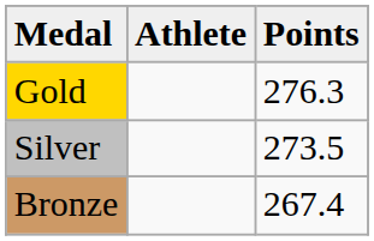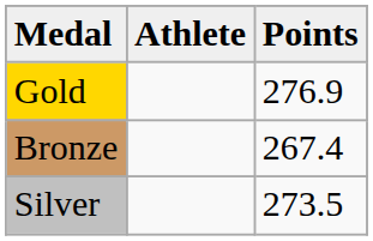 <table class="wikitable">
 <tr style="background:#efefef;">
 <td><strong>Medal</strong></td>
 <td><strong>Athlete</strong></td>
 <td><strong>Points</strong></td>
 </tr>
 <tr>
 <td style="background:gold;">Gold</td>
 <td></td>
-<td>276.3</td>
+<td>276.9</td>
+</tr>
+<tr>
+<td style="background:#c96;">Bronze</td>
+<td></td>
+<td>267.4</td>
 </tr>
 <tr>
 <td style="background:silver;">Silver</td>
 <td></td>
 <td>273.5</td>
 </tr>
-<tr>
-<td style="background:#c96;">Bronze</td>
-<td></td>
-<td>267.4</td>
-</tr>
 </table>
